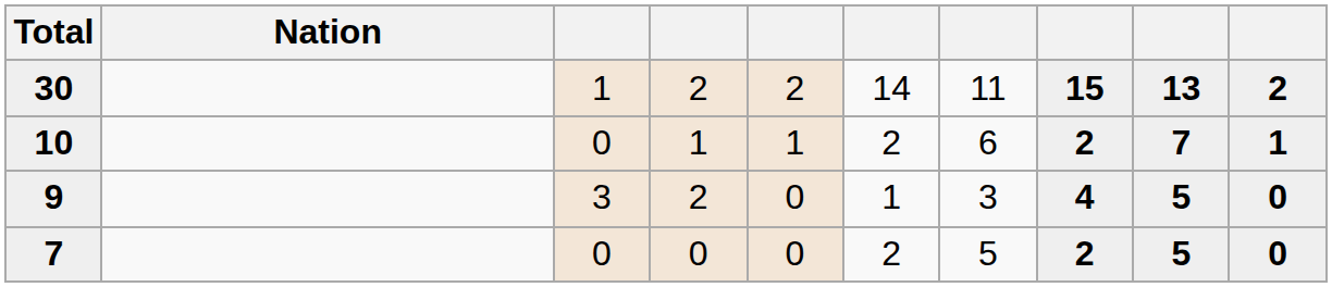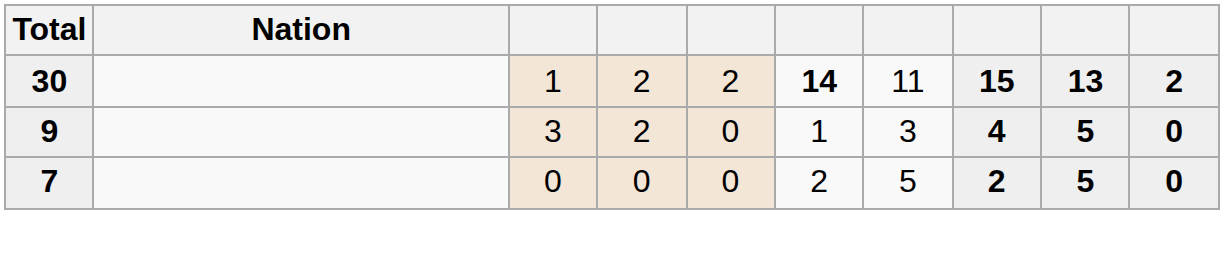 <table class="sortable wikitable">
 <tr>
 <th width=30>Total</th>
 <th width=200>Nation</th>
 <th width=37 bgcolor=#efefef></th>
 <th width=37 bgcolor=#efefef></th>
 <th width=37 bgcolor=#f3e6d7></th>
 <th width=37 bgcolor=#efefef></th>
 <th width=37 bgcolor=#efefef></th>
 <th width=37 bgcolor=#efefef></th>
 <th width=37 bgcolor=#efefef></th>
 <th width=37 bgcolor=#efefef></th>
 </tr>
 <tr align=center>
 <td style="background:#efefef;"><strong>30</strong></td>
 <td align=left></td>
 <td style="background:#f3e6d7;"> 1</td>
 <td style="background:#f3e6d7;"> 2</td>
 <td style="background:#f3e6d7;"> 2</td>
-<td> 14</td>
+<td><strong> 14</strong></td>
 <td> 11</td>
 <td style="background:#efefef;"><strong>15</strong></td>
 <td style="background:#efefef;"><strong>13</strong></td>
 <td style="background:#efefef;"><strong>2</strong></td>
-</tr>
-<tr align=center>
-<td style="background:#efefef;"><strong>10</strong></td>
-<td align=left></td>
-<td style="background:#f3e6d7;"> 0</td>
-<td style="background:#f3e6d7;"> 1</td>
-<td style="background:#f3e6d7;"> 1</td>
-<td> 2</td>
-<td> 6</td>
-<td style="background:#efefef;"><strong>2</strong></td>
-<td style="background:#efefef;"><strong>7</strong></td>
-<td style="background:#efefef;"><strong>1</strong></td>
 </tr>
 <tr align=center>
 <td style="background:#efefef;"><strong>9</strong></td>
 <td align=left></td>
 <td style="background:#f3e6d7;"> 3</td>
 <td style="background:#f3e6d7;"> 2</td>
 <td style="background:#f3e6d7;"> 0</td>
 <td> 1</td>
 <td> 3</td>
 <td style="background:#efefef;"><strong>4</strong></td>
 <td style="background:#efefef;"><strong>5</strong></td>
 <td style="background:#efefef;"><strong>0</strong></td>
 </tr>
 <tr align=center>
 <td style="background:#efefef;"><strong>7</strong></td>
 <td align=left></td>
 <td style="background:#f3e6d7;"> 0</td>
 <td style="background:#f3e6d7;"> 0</td>
 <td style="background:#f3e6d7;"> 0</td>
 <td> 2</td>
 <td> 5</td>
 <td style="background:#efefef;"><strong>2</strong></td>
 <td style="background:#efefef;"><strong>5</strong></td>
 <td style="background:#efefef;"><strong>0</strong></td>
 </tr>
 </table>
